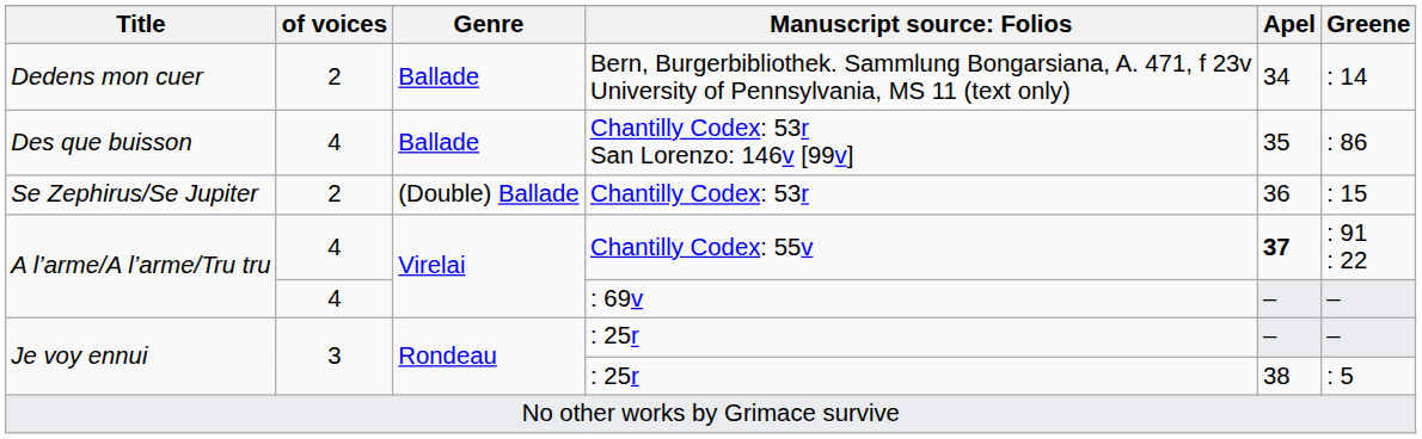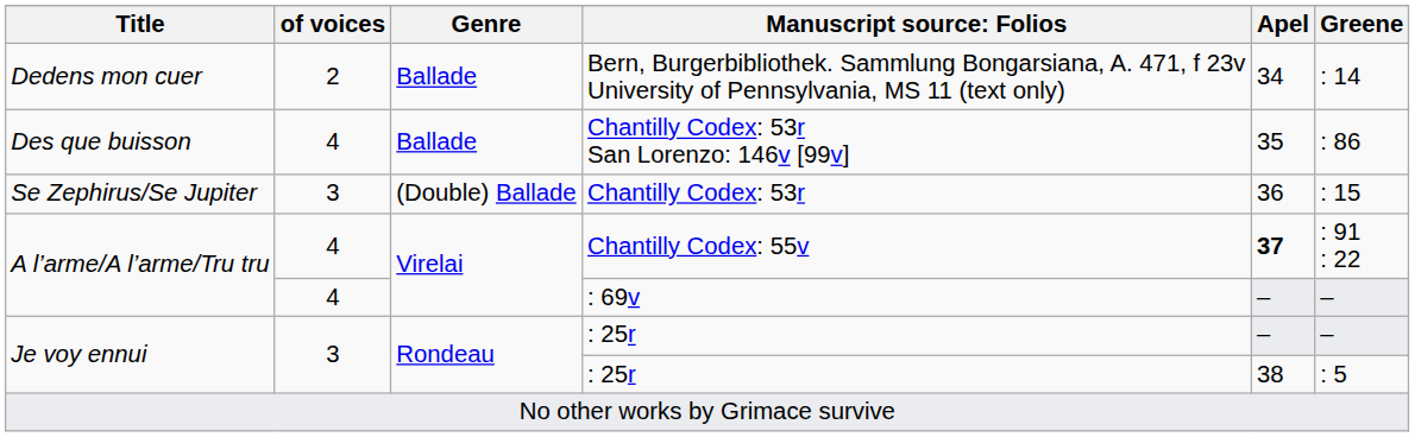 <table class = "wikitable sortable plainrowheaders">
 <tr>
 </tr>
 <tr>
 <th scope="col">Title</th>
 <th scope="col"> of voices</th>
 <th scope="col">Genre</th>
 <th scope="col">Manuscript source: Folios</th>
 <th scope="col">Apel</th>
 <th scope="col">Greene</th>
 </tr>
 <tr>
 <td><em>Dedens mon cuer</em></td>
 <td style="text-align: center;">2</td>
 <td><a href='#'>Ballade</a></td>
 <td>Bern, Burgerbibliothek.  Sammlung Bongarsiana, A. 471, f 23v<br>University of Pennsylvania, MS 11 (text only)</td>
 <td> 34</td>
 <td> : 14</td>
 </tr>
 <tr>
 <td><em>Des que buisson</em></td>
 <td style="text-align: center;">4</td>
 <td><a href='#'>Ballade</a></td>
 <td><a href='#'>Chantilly Codex</a>: 53<a href='#'>r</a><br>San Lorenzo: 146<a href='#'>v</a> [99<a href='#'>v</a>]</td>
 <td> 35</td>
 <td> : 86</td>
 </tr>
 <tr>
 <td><em>Se Zephirus/Se Jupiter</em></td>
-<td style="text-align: center;">2</td>
+<td style="text-align: center;">3</td>
 <td>(Double) <a href='#'>Ballade</a></td>
 <td><a href='#'>Chantilly Codex</a>: 53<a href='#'>r</a></td>
 <td> 36</td>
 <td> : 15</td>
 </tr>
 <tr>
 <td rowspan="2"><em>A l’arme/A l’arme/Tru tru</em></td>
 <td style="text-align: center;">4</td>
 <td rowspan="2"><a href='#'>Virelai</a></td>
 <td><a href='#'>Chantilly Codex</a>: 55<a href='#'>v</a></td>
 <td><strong> 37</strong></td>
 <td> : 91<br> : 22</td>
 </tr>
 <tr>
 <td style="text-align: center;">4</td>
 <td>: 69<a href='#'>v</a></td>
 <td style="background-color: #EAECF0" data-sort-value="ZZZZ">–</td>
 <td style="background-color: #EAECF0" data-sort-value="ZZZZ">–</td>
 </tr>
 <tr>
 <td rowspan="2"><em>Je voy ennui</em></td>
 <td rowspan="2" align="center">3</td>
 <td rowspan="2"><a href='#'>Rondeau</a></td>
 <td>: 25<a href='#'>r</a></td>
 <td style="background-color: #EAECF0" data-sort-value="ZZZZ">–</td>
 <td style="background-color: #EAECF0" data-sort-value="ZZZZ">–</td>
 </tr>
 <tr>
 <td>: 25<a href='#'>r</a></td>
 <td> 38</td>
 <td> : 5</td>
 </tr>
 <tr>
 <td colspan=6 style="background-color: #EAECF0" align="center" data-sort-value="ZZZZ">No other works by Grimace survive</td>
 </tr>
 </table>
